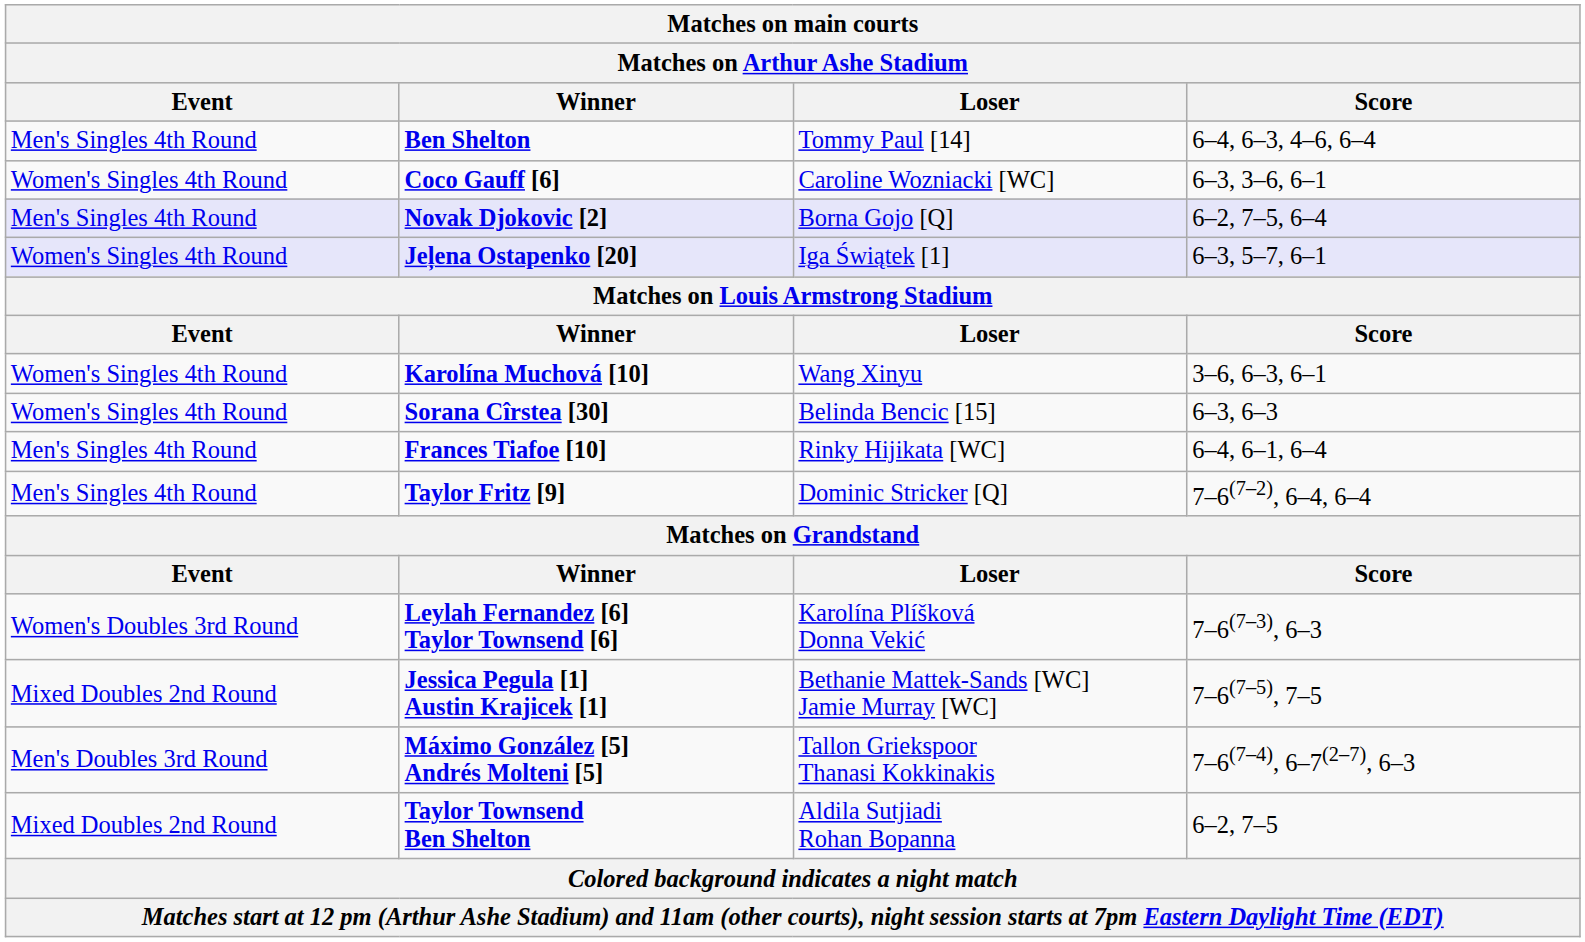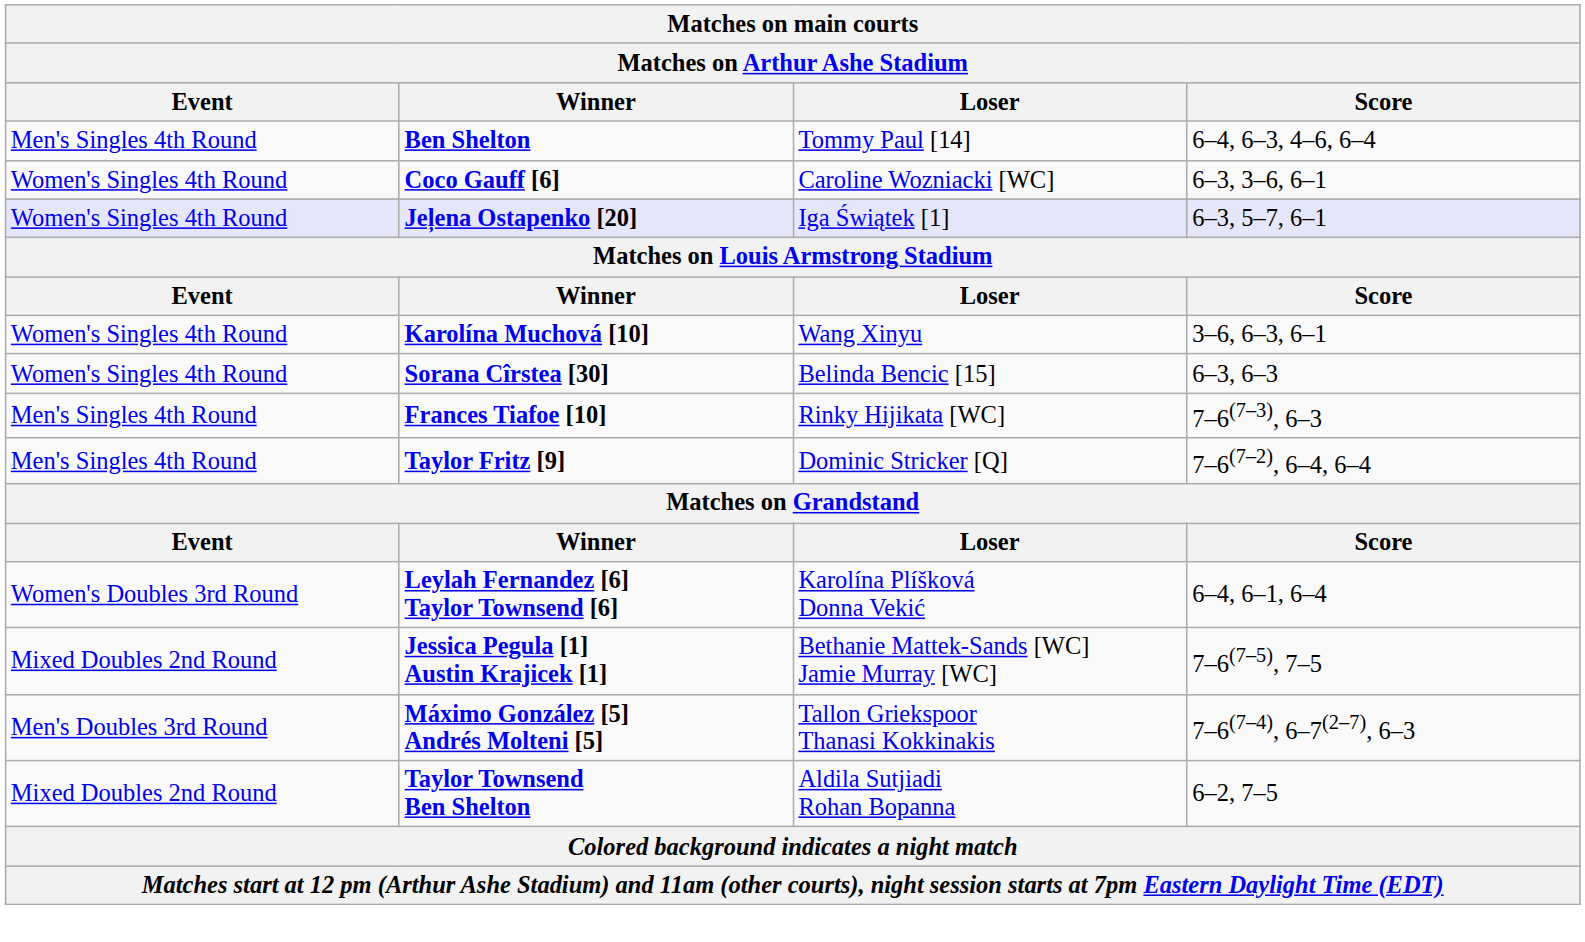 <table class="wikitable" style="margin:auto;">
 <tr>
 <th colspan="4" style="white-space:nowrap;">Matches on main courts</th>
 </tr>
 <tr>
 <th colspan="4"><strong>Matches on <a href='#'>Arthur Ashe Stadium</a></strong></th>
 </tr>
 <tr>
 <th width="250">Event</th>
 <th width="250">Winner</th>
 <th width="250">Loser</th>
 <th width="250">Score</th>
 </tr>
 <tr>
 <td><a href='#'>Men's Singles 4th Round</a></td>
 <td><strong> <a href='#'>Ben Shelton</a></strong></td>
 <td> <a href='#'>Tommy Paul</a> [14]</td>
 <td>6–4, 6–3, 4–6, 6–4</td>
 </tr>
 <tr>
 <td><a href='#'>Women's Singles 4th Round</a></td>
 <td><strong> <a href='#'>Coco Gauff</a> [6]</strong></td>
 <td> <a href='#'>Caroline Wozniacki</a> [WC]</td>
 <td>6–3, 3–6, 6–1</td>
-</tr>
-<tr bgcolor="lavender">
-<td><a href='#'>Men's Singles 4th Round</a></td>
-<td><strong> <a href='#'>Novak Djokovic</a> [2]</strong></td>
-<td> <a href='#'>Borna Gojo</a> [Q]</td>
-<td>6–2, 7–5, 6–4</td>
 </tr>
 <tr bgcolor="lavender">
 <td><a href='#'>Women's Singles 4th Round</a></td>
 <td><strong> <a href='#'>Jeļena Ostapenko</a> [20]</strong></td>
 <td> <a href='#'>Iga Świątek</a> [1]</td>
 <td>6–3, 5–7, 6–1</td>
 </tr>
 <tr>
 <th colspan="4"><strong>Matches on <a href='#'>Louis Armstrong Stadium</a></strong></th>
 </tr>
 <tr>
 <th width="250">Event</th>
 <th width="250">Winner</th>
 <th width="250">Loser</th>
 <th width="250">Score</th>
 </tr>
 <tr>
 <td><a href='#'>Women's Singles 4th Round</a></td>
 <td><strong> <a href='#'>Karolína Muchová</a> [10]</strong></td>
 <td> <a href='#'>Wang Xinyu</a></td>
 <td>3–6, 6–3, 6–1</td>
 </tr>
 <tr>
 <td><a href='#'>Women's Singles 4th Round</a></td>
 <td><strong> <a href='#'>Sorana Cîrstea</a> [30]</strong></td>
 <td> <a href='#'>Belinda Bencic</a> [15]</td>
 <td>6–3, 6–3</td>
 </tr>
 <tr>
 <td><a href='#'>Men's Singles 4th Round</a></td>
 <td><strong> <a href='#'>Frances Tiafoe</a> [10]</strong></td>
 <td> <a href='#'>Rinky Hijikata</a> [WC]</td>
-<td>6–4, 6–1, 6–4</td>
+<td>7–6<sup>(7–3)</sup>, 6–3</td>
 </tr>
 <tr>
 <td><a href='#'>Men's Singles 4th Round</a></td>
 <td><strong> <a href='#'>Taylor Fritz</a> [9]</strong></td>
 <td> <a href='#'>Dominic Stricker</a> [Q]</td>
 <td>7–6<sup>(7–2)</sup>, 6–4, 6–4</td>
 </tr>
 <tr>
 <th colspan="4"><strong>Matches on <a href='#'>Grandstand</a></strong></th>
 </tr>
 <tr>
 <th width="250">Event</th>
 <th width="250">Winner</th>
 <th width="250">Loser</th>
 <th width="250">Score</th>
 </tr>
 <tr>
 <td><a href='#'>Women's Doubles 3rd Round</a></td>
 <td><strong> <a href='#'>Leylah Fernandez</a> [6] <br>  <a href='#'>Taylor Townsend</a> [6]</strong></td>
 <td> <a href='#'>Karolína Plíšková</a> <br>  <a href='#'>Donna Vekić</a></td>
-<td>7–6<sup>(7–3)</sup>, 6–3</td>
+<td>6–4, 6–1, 6–4</td>
 </tr>
 <tr>
 <td><a href='#'>Mixed Doubles 2nd Round</a></td>
 <td><strong> <a href='#'>Jessica Pegula</a> [1]<br>  <a href='#'>Austin Krajicek</a> [1]</strong></td>
 <td> <a href='#'>Bethanie Mattek-Sands</a> [WC]<br>  <a href='#'>Jamie Murray</a> [WC]</td>
 <td>7–6<sup>(7–5)</sup>, 7–5</td>
 </tr>
 <tr>
 <td><a href='#'>Men's Doubles 3rd Round</a></td>
 <td><strong> <a href='#'>Máximo González</a> [5]<br>  <a href='#'>Andrés Molteni</a> [5]</strong></td>
 <td> <a href='#'>Tallon Griekspoor</a> <br>  <a href='#'>Thanasi Kokkinakis</a></td>
 <td>7–6<sup>(7–4)</sup>, 6–7<sup>(2–7)</sup>, 6–3</td>
 </tr>
 <tr>
 <td><a href='#'>Mixed Doubles 2nd Round</a></td>
 <td><strong> <a href='#'>Taylor Townsend</a> <br>  <a href='#'>Ben Shelton</a></strong></td>
 <td> <a href='#'>Aldila Sutjiadi</a> <br>  <a href='#'>Rohan Bopanna</a></td>
 <td>6–2, 7–5</td>
 </tr>
 <tr>
 <th colspan="4"><em>Colored background indicates a night match</em></th>
 </tr>
 <tr>
 <th colspan="4"><em>Matches start at 12 pm (Arthur Ashe Stadium) and 11am (other courts), night session starts at 7pm <a href='#'>Eastern Daylight Time (EDT)</a></em></th>
 </tr>
 </table>
